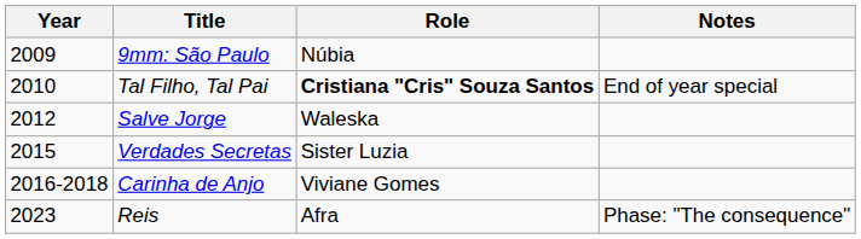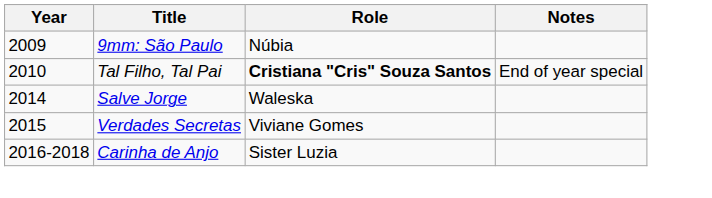 <table class="wikitable sortable">
 <tr>
 <th>Year</th>
 <th>Title</th>
 <th>Role</th>
 <th class="unsortable">Notes</th>
 </tr>
 <tr>
 <td>2009</td>
 <td><em><a href='#'>9mm: São Paulo</a></em></td>
 <td>Núbia</td>
 <td></td>
 </tr>
 <tr>
 <td>2010</td>
 <td><em>Tal Filho, Tal Pai</em></td>
 <td><strong>Cristiana "Cris" Souza Santos</strong></td>
 <td>End of year special</td>
 </tr>
 <tr>
-<td>2012</td>
+<td>2014</td>
 <td><em><a href='#'>Salve Jorge</a></em></td>
 <td>Waleska</td>
 <td></td>
 </tr>
 <tr>
 <td>2015</td>
 <td><em><a href='#'>Verdades Secretas</a></em></td>
-<td>Sister Luzia</td>
+<td>Viviane Gomes</td>
 <td></td>
 </tr>
 <tr>
 <td>2016-2018</td>
 <td><em><a href='#'>Carinha de Anjo</a></em></td>
-<td>Viviane Gomes</td>
+<td>Sister Luzia</td>
 <td></td>
 </tr>
-<tr>
-<td>2023</td>
-<td><em>Reis</em></td>
-<td>Afra</td>
-<td>Phase: "The consequence"</td>
-</tr>
 </table>
